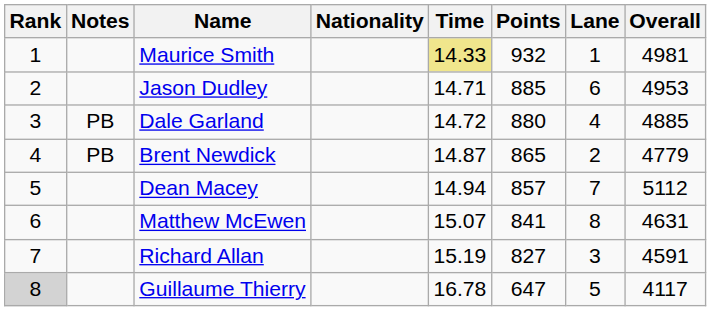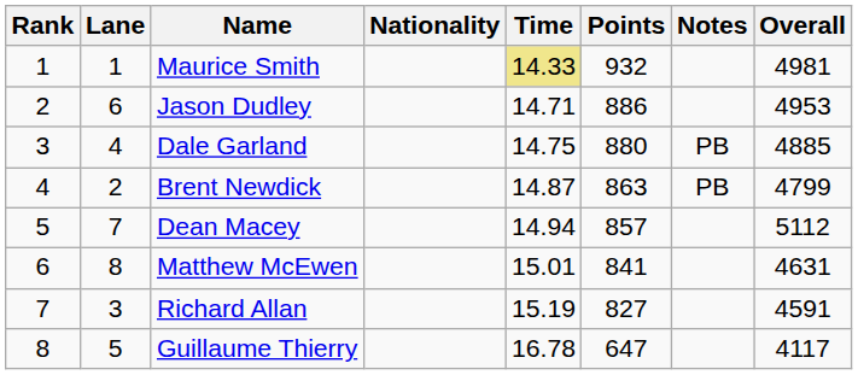 <table class="wikitable sortable" style="text-align:center">
 <tr>
 <th>Rank</th>
-<th>Notes</th>
+<th>Lane</th>
 <th>Name</th>
 <th>Nationality</th>
 <th>Time</th>
 <th>Points</th>
-<th>Lane</th>
+<th>Notes</th>
 <th>Overall</th>
 </tr>
 <tr>
 <td>1</td>
-<td></td>
+<td>1</td>
 <td align="left"><a href='#'>Maurice Smith</a></td>
 <td align=left></td>
 <td style="background: khaki;">14.33</td>
 <td>932</td>
-<td>1</td>
+<td></td>
 <td>4981</td>
 </tr>
 <tr>
 <td>2</td>
-<td></td>
+<td>6</td>
 <td align="left"><a href='#'>Jason Dudley</a></td>
 <td align=left></td>
 <td>14.71</td>
-<td>885</td>
-<td>6</td>
+<td>886</td>
+<td></td>
 <td>4953</td>
 </tr>
 <tr>
 <td>3</td>
-<td>PB</td>
+<td>4</td>
 <td align="left"><a href='#'>Dale Garland</a></td>
 <td align=left></td>
-<td>14.72</td>
+<td>14.75</td>
 <td>880</td>
-<td>4</td>
+<td>PB</td>
 <td>4885</td>
 </tr>
 <tr>
 <td>4</td>
-<td>PB</td>
+<td>2</td>
 <td align="left"><a href='#'>Brent Newdick</a></td>
 <td align=left></td>
 <td>14.87</td>
-<td>865</td>
-<td>2</td>
-<td>4779</td>
+<td>863</td>
+<td>PB</td>
+<td>4799</td>
 </tr>
 <tr>
 <td>5</td>
-<td></td>
+<td>7</td>
 <td align="left"><a href='#'>Dean Macey</a></td>
 <td align=left></td>
 <td>14.94</td>
 <td>857</td>
-<td>7</td>
+<td></td>
 <td>5112</td>
 </tr>
 <tr>
 <td>6</td>
-<td></td>
+<td>8</td>
 <td align="left"><a href='#'>Matthew McEwen</a></td>
 <td align=left></td>
-<td>15.07</td>
+<td>15.01</td>
 <td>841</td>
-<td>8</td>
+<td></td>
 <td>4631</td>
 </tr>
 <tr>
 <td>7</td>
-<td></td>
+<td>3</td>
 <td align="left"><a href='#'>Richard Allan</a></td>
 <td align=left></td>
 <td>15.19</td>
 <td>827</td>
-<td>3</td>
+<td></td>
 <td>4591</td>
 </tr>
 <tr>
-<td style="background: lightgrey;">8</td>
-<td></td>
+<td>8</td>
+<td>5</td>
 <td align="left"><a href='#'>Guillaume Thierry</a></td>
 <td align=left></td>
 <td>16.78</td>
 <td>647</td>
-<td>5</td>
+<td></td>
 <td>4117</td>
 </tr>
 </table>
